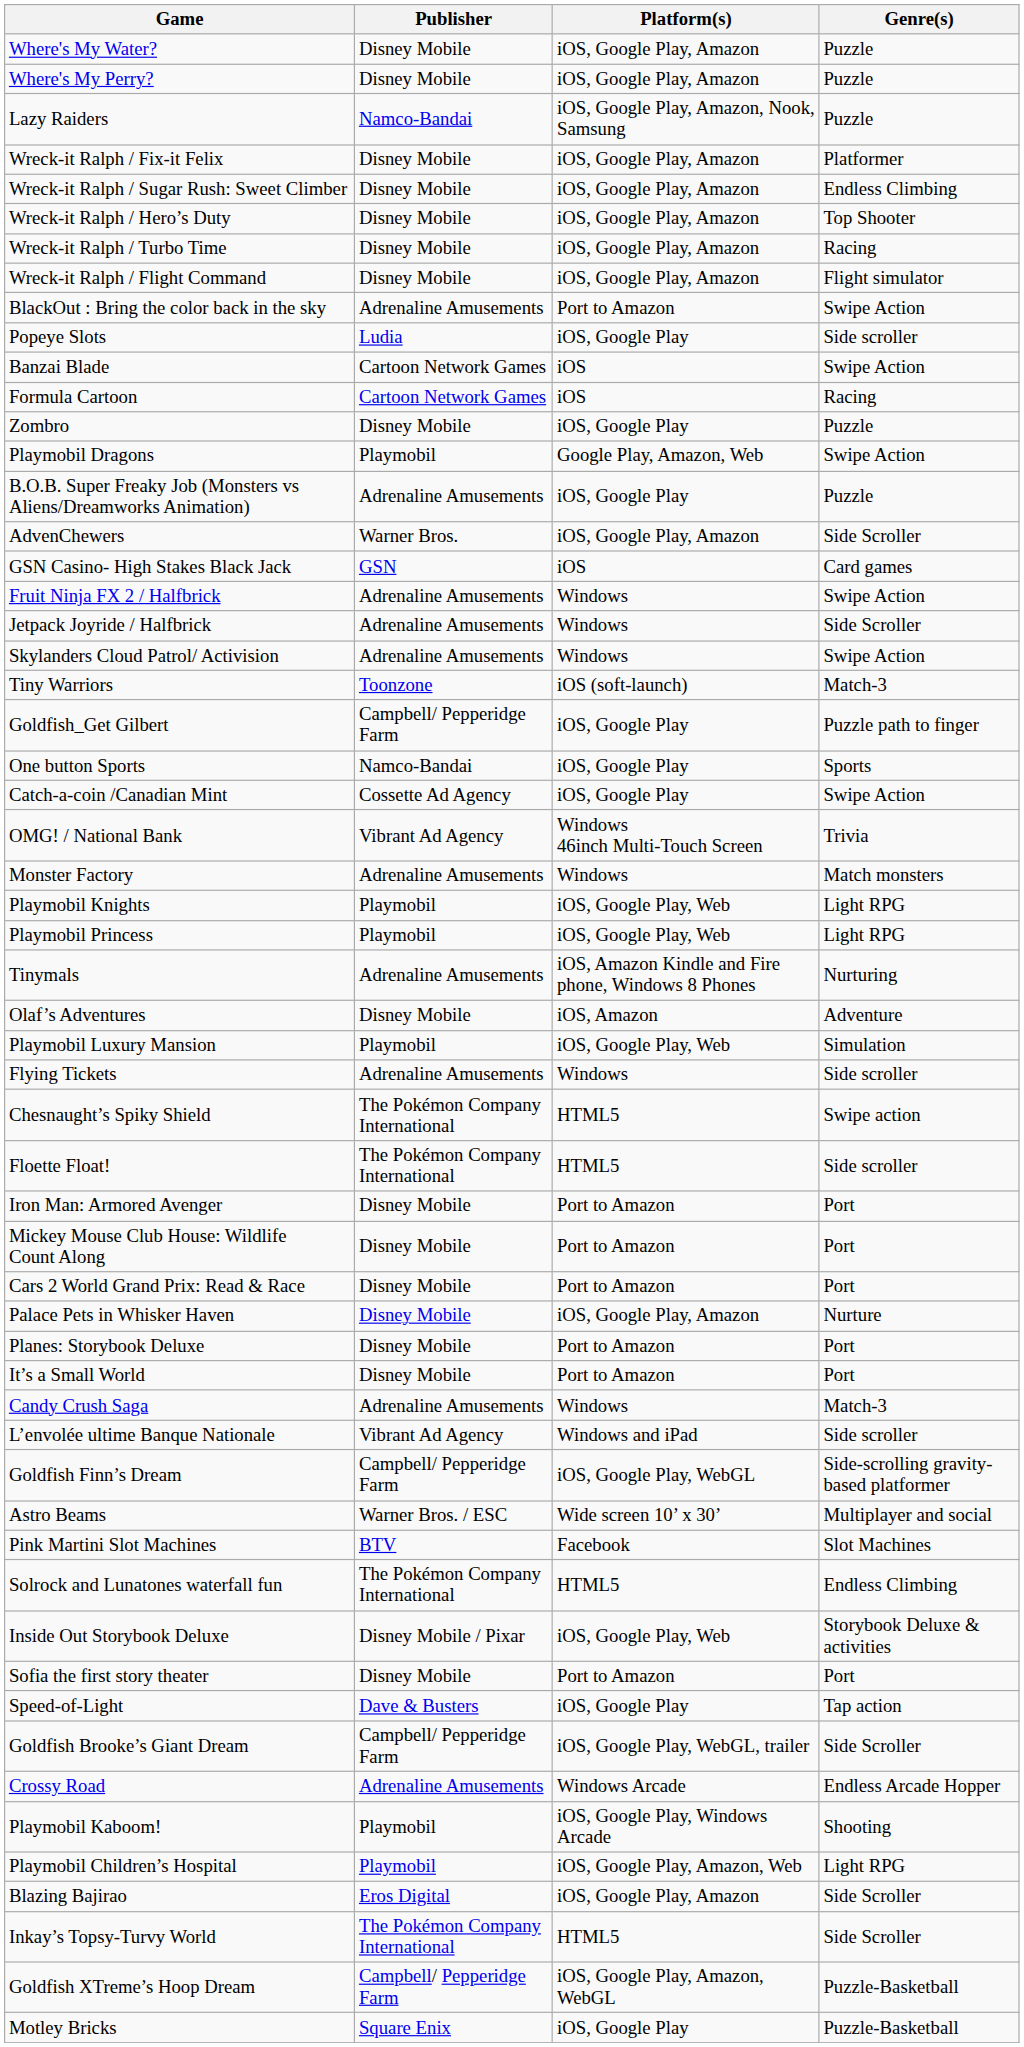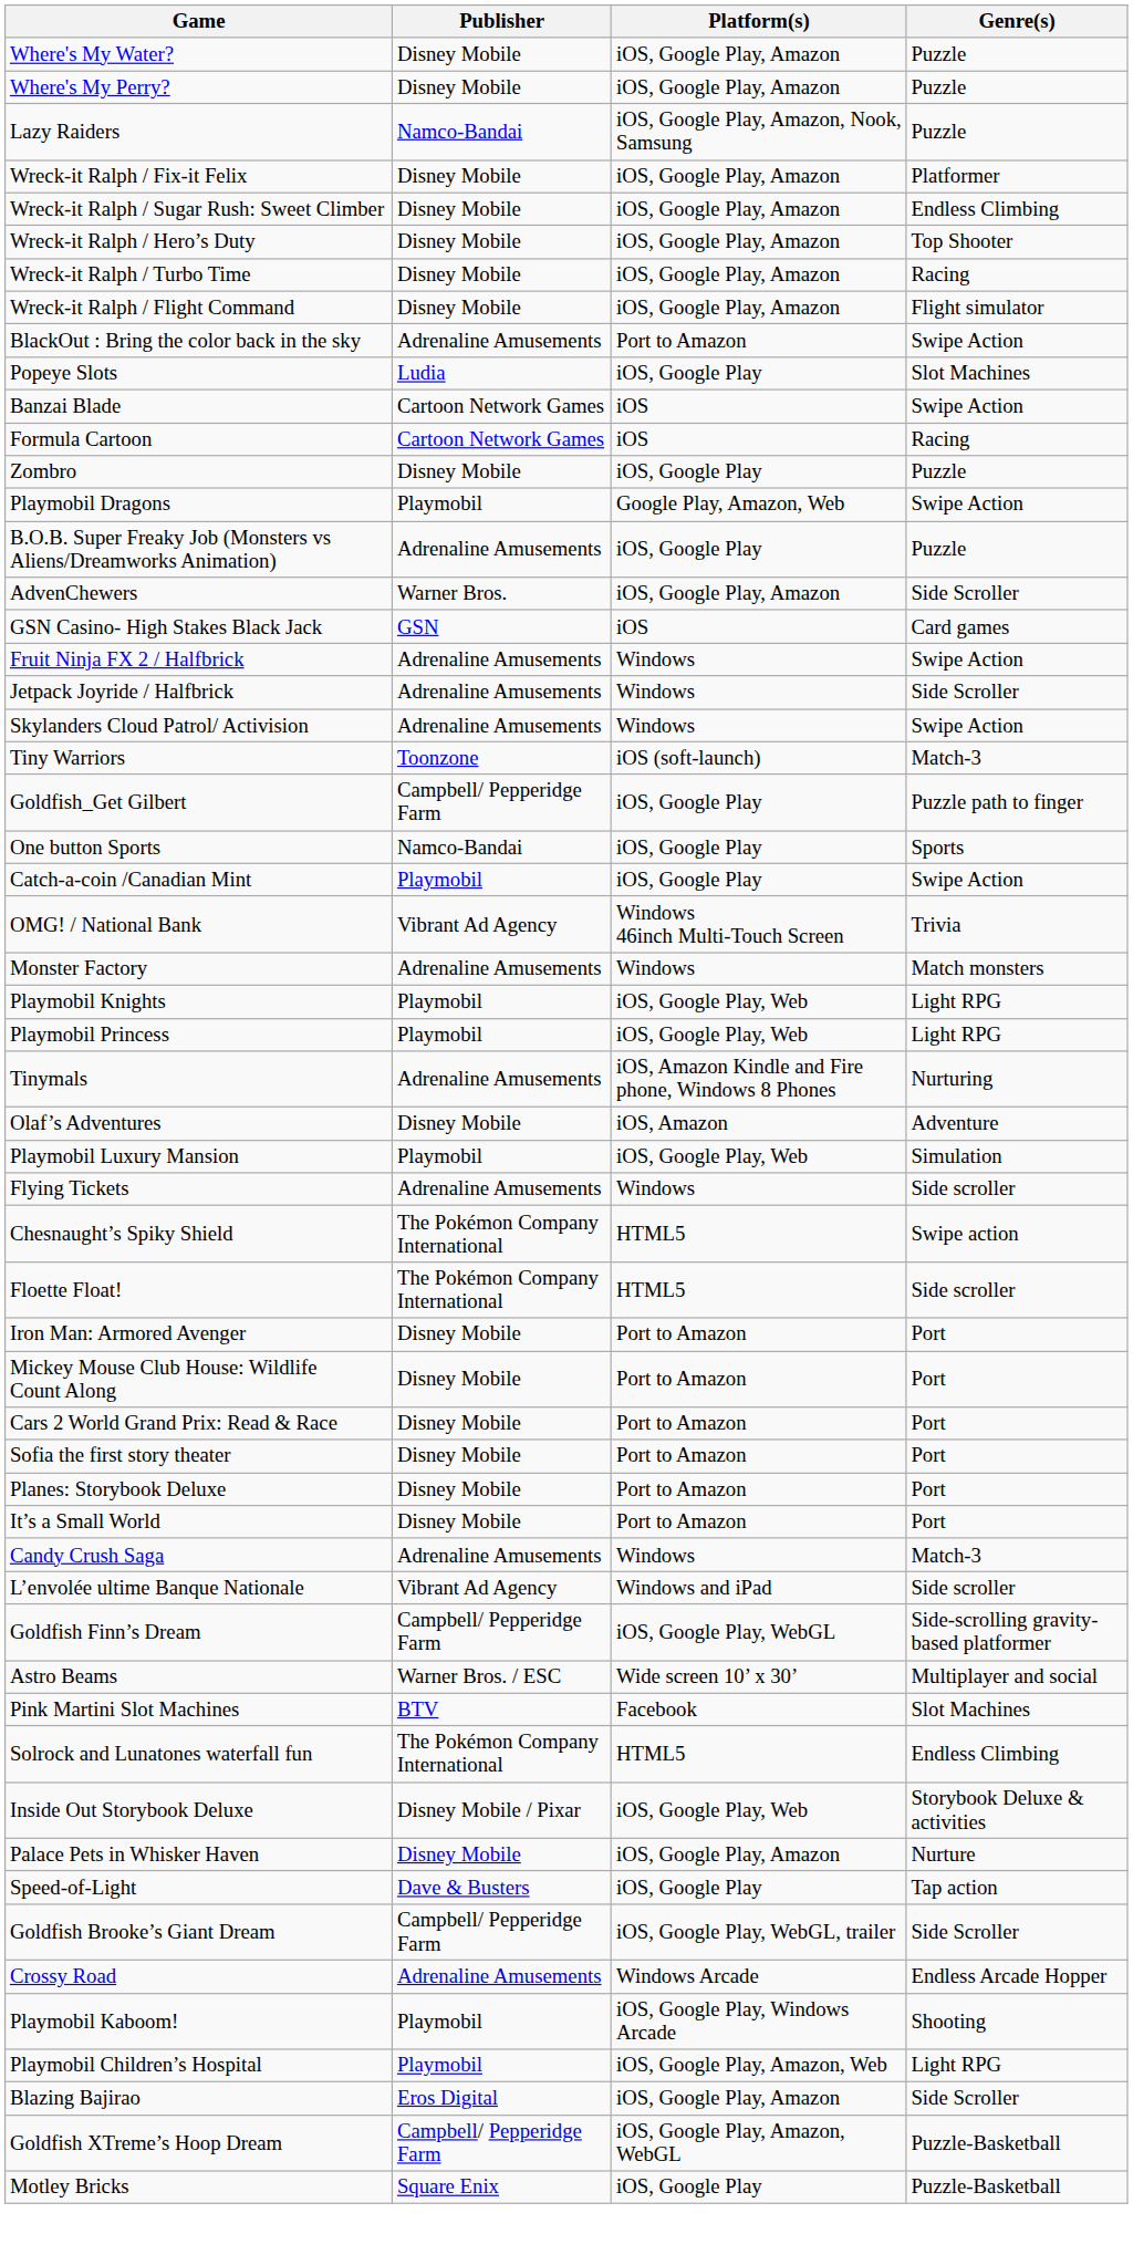 <table class="wikitable">
 <tr>
 <th>Game</th>
 <th>Publisher</th>
 <th>Platform(s)</th>
 <th>Genre(s)</th>
 </tr>
 <tr>
 <td><a href='#'>Where's My Water?</a></td>
 <td>Disney Mobile</td>
 <td>iOS, Google Play, Amazon</td>
 <td>Puzzle</td>
 </tr>
 <tr>
 <td><a href='#'>Where's My Perry?</a></td>
 <td>Disney Mobile</td>
 <td>iOS, Google Play, Amazon</td>
 <td>Puzzle</td>
 </tr>
 <tr>
 <td>Lazy Raiders</td>
 <td><a href='#'>Namco-Bandai</a></td>
 <td>iOS, Google Play, Amazon, Nook, Samsung</td>
 <td>Puzzle</td>
 </tr>
 <tr>
 <td>Wreck-it Ralph / Fix-it Felix</td>
 <td>Disney Mobile</td>
 <td>iOS, Google Play, Amazon</td>
 <td>Platformer</td>
 </tr>
 <tr>
 <td>Wreck-it Ralph / Sugar Rush: Sweet Climber</td>
 <td>Disney Mobile</td>
 <td>iOS, Google Play, Amazon</td>
 <td>Endless Climbing</td>
 </tr>
 <tr>
 <td>Wreck-it Ralph / Hero’s Duty</td>
 <td>Disney Mobile</td>
 <td>iOS, Google Play, Amazon</td>
 <td>Top Shooter</td>
 </tr>
 <tr>
 <td>Wreck-it Ralph / Turbo Time</td>
 <td>Disney Mobile</td>
 <td>iOS, Google Play, Amazon</td>
 <td>Racing</td>
 </tr>
 <tr>
 <td>Wreck-it Ralph / Flight Command</td>
 <td>Disney Mobile</td>
 <td>iOS, Google Play, Amazon</td>
 <td>Flight simulator</td>
 </tr>
 <tr>
 <td>BlackOut : Bring the color back in the sky</td>
 <td>Adrenaline Amusements</td>
 <td>Port to Amazon</td>
 <td>Swipe Action</td>
 </tr>
 <tr>
 <td>Popeye Slots</td>
 <td><a href='#'>Ludia</a></td>
 <td>iOS, Google Play</td>
-<td>Side scroller</td>
+<td>Slot Machines</td>
 </tr>
 <tr>
 <td>Banzai Blade</td>
 <td>Cartoon Network Games</td>
 <td>iOS</td>
 <td>Swipe Action</td>
 </tr>
 <tr>
 <td>Formula Cartoon</td>
 <td><a href='#'>Cartoon Network Games</a></td>
 <td>iOS</td>
 <td>Racing</td>
 </tr>
 <tr>
 <td>Zombro</td>
 <td>Disney Mobile</td>
 <td>iOS, Google Play</td>
 <td>Puzzle</td>
 </tr>
 <tr>
 <td>Playmobil Dragons</td>
 <td>Playmobil</td>
 <td>Google Play, Amazon, Web</td>
 <td>Swipe Action</td>
 </tr>
 <tr>
 <td>B.O.B. Super Freaky Job (Monsters vs Aliens/Dreamworks Animation)</td>
 <td>Adrenaline Amusements</td>
 <td>iOS, Google Play</td>
 <td>Puzzle</td>
 </tr>
 <tr>
 <td>AdvenChewers</td>
 <td>Warner Bros.</td>
 <td>iOS, Google Play, Amazon</td>
 <td>Side Scroller</td>
 </tr>
 <tr>
 <td>GSN Casino- High Stakes Black Jack</td>
 <td><a href='#'>GSN</a></td>
 <td>iOS</td>
 <td>Card games</td>
 </tr>
 <tr>
 <td><a href='#'>Fruit Ninja FX 2 / Halfbrick</a></td>
 <td>Adrenaline Amusements</td>
 <td>Windows</td>
 <td>Swipe Action</td>
 </tr>
 <tr>
 <td>Jetpack Joyride / Halfbrick</td>
 <td>Adrenaline Amusements</td>
 <td>Windows</td>
 <td>Side Scroller</td>
 </tr>
 <tr>
 <td>Skylanders Cloud Patrol/ Activision</td>
 <td>Adrenaline Amusements</td>
 <td>Windows</td>
 <td>Swipe Action</td>
 </tr>
 <tr>
 <td>Tiny Warriors</td>
 <td><a href='#'>Toonzone</a></td>
 <td>iOS (soft-launch)</td>
 <td>Match-3</td>
 </tr>
 <tr>
 <td>Goldfish_Get Gilbert</td>
 <td>Campbell/ Pepperidge Farm</td>
 <td>iOS, Google Play</td>
 <td>Puzzle path to finger</td>
 </tr>
 <tr>
 <td>One button Sports</td>
 <td>Namco-Bandai</td>
 <td>iOS, Google Play</td>
 <td>Sports</td>
 </tr>
 <tr>
 <td>Catch-a-coin /Canadian Mint</td>
-<td>Cossette Ad Agency</td>
+<td><a href='#'>Playmobil</a></td>
 <td>iOS, Google Play</td>
 <td>Swipe Action</td>
 </tr>
 <tr>
 <td>OMG! / National Bank</td>
 <td>Vibrant Ad Agency</td>
 <td>Windows<br>46inch Multi-Touch Screen</td>
 <td>Trivia</td>
 </tr>
 <tr>
 <td>Monster Factory</td>
 <td>Adrenaline Amusements</td>
 <td>Windows</td>
 <td>Match monsters</td>
 </tr>
 <tr>
 <td>Playmobil Knights</td>
 <td>Playmobil</td>
 <td>iOS, Google Play, Web</td>
 <td>Light RPG</td>
 </tr>
 <tr>
 <td>Playmobil Princess</td>
 <td>Playmobil</td>
 <td>iOS, Google Play, Web</td>
 <td>Light RPG</td>
 </tr>
 <tr>
 <td>Tinymals</td>
 <td>Adrenaline Amusements</td>
 <td>iOS, Amazon Kindle and Fire phone, Windows 8 Phones</td>
 <td>Nurturing</td>
 </tr>
 <tr>
 <td>Olaf’s Adventures</td>
 <td>Disney Mobile</td>
 <td>iOS, Amazon</td>
 <td>Adventure</td>
 </tr>
 <tr>
 <td>Playmobil Luxury Mansion</td>
 <td>Playmobil</td>
 <td>iOS, Google Play, Web</td>
 <td>Simulation</td>
 </tr>
 <tr>
 <td>Flying Tickets</td>
 <td>Adrenaline Amusements</td>
 <td>Windows</td>
 <td>Side scroller</td>
 </tr>
 <tr>
 <td>Chesnaught’s Spiky Shield</td>
 <td>The Pokémon Company International</td>
 <td>HTML5</td>
 <td>Swipe action</td>
 </tr>
 <tr>
 <td>Floette Float!</td>
 <td>The Pokémon Company International</td>
 <td>HTML5</td>
 <td>Side scroller</td>
 </tr>
 <tr>
 <td>Iron Man: Armored Avenger</td>
 <td>Disney Mobile</td>
 <td>Port to Amazon</td>
 <td>Port</td>
 </tr>
 <tr>
 <td>Mickey Mouse Club House: Wildlife<br>Count Along</td>
 <td>Disney Mobile</td>
 <td>Port to Amazon</td>
 <td>Port</td>
 </tr>
 <tr>
 <td>Cars 2 World Grand Prix: Read & Race</td>
 <td>Disney Mobile</td>
 <td>Port to Amazon</td>
 <td>Port</td>
 </tr>
 <tr>
-<td>Palace Pets in Whisker Haven</td>
-<td><a href='#'>Disney Mobile</a></td>
-<td>iOS, Google Play, Amazon</td>
-<td>Nurture</td>
+<td>Sofia the first story theater</td>
+<td>Disney Mobile</td>
+<td>Port to Amazon</td>
+<td>Port</td>
 </tr>
 <tr>
 <td>Planes: Storybook Deluxe</td>
 <td>Disney Mobile</td>
 <td>Port to Amazon</td>
 <td>Port</td>
 </tr>
 <tr>
 <td>It’s a Small World</td>
 <td>Disney Mobile</td>
 <td>Port to Amazon</td>
 <td>Port</td>
 </tr>
 <tr>
 <td><a href='#'>Candy Crush Saga</a></td>
 <td>Adrenaline Amusements</td>
 <td>Windows</td>
 <td>Match-3</td>
 </tr>
 <tr>
 <td>L’envolée ultime Banque Nationale</td>
 <td>Vibrant Ad Agency</td>
 <td>Windows and iPad</td>
 <td>Side scroller</td>
 </tr>
 <tr>
 <td>Goldfish Finn’s Dream</td>
 <td>Campbell/ Pepperidge Farm</td>
 <td>iOS, Google Play, WebGL</td>
 <td>Side-scrolling gravity-based platformer</td>
 </tr>
 <tr>
 <td>Astro Beams</td>
 <td>Warner Bros. / ESC</td>
 <td>Wide screen 10’ x 30’</td>
 <td>Multiplayer and social</td>
 </tr>
 <tr>
 <td>Pink Martini Slot Machines</td>
 <td><a href='#'>BTV</a></td>
 <td>Facebook</td>
 <td>Slot Machines</td>
 </tr>
 <tr>
 <td>Solrock and Lunatones waterfall fun</td>
 <td>The Pokémon Company International</td>
 <td>HTML5</td>
 <td>Endless Climbing</td>
 </tr>
 <tr>
 <td>Inside Out Storybook Deluxe</td>
 <td>Disney Mobile / Pixar</td>
 <td>iOS, Google Play, Web</td>
 <td>Storybook Deluxe & activities</td>
 </tr>
 <tr>
-<td>Sofia the first story theater</td>
-<td>Disney Mobile</td>
-<td>Port to Amazon</td>
-<td>Port</td>
+<td>Palace Pets in Whisker Haven</td>
+<td><a href='#'>Disney Mobile</a></td>
+<td>iOS, Google Play, Amazon</td>
+<td>Nurture</td>
 </tr>
 <tr>
 <td>Speed-of-Light</td>
 <td><a href='#'>Dave & Busters</a></td>
 <td>iOS, Google Play</td>
 <td>Tap action</td>
 </tr>
 <tr>
 <td>Goldfish Brooke’s Giant Dream</td>
 <td>Campbell/ Pepperidge Farm</td>
 <td>iOS, Google Play, WebGL, trailer</td>
 <td>Side Scroller</td>
 </tr>
 <tr>
 <td><a href='#'>Crossy Road</a></td>
 <td><a href='#'>Adrenaline Amusements</a></td>
 <td>Windows Arcade</td>
 <td>Endless Arcade Hopper</td>
 </tr>
 <tr>
 <td>Playmobil Kaboom!</td>
 <td>Playmobil</td>
 <td>iOS, Google Play, Windows Arcade</td>
 <td>Shooting</td>
 </tr>
 <tr>
 <td>Playmobil Children’s Hospital</td>
 <td><a href='#'>Playmobil</a></td>
 <td>iOS, Google Play, Amazon, Web</td>
 <td>Light RPG</td>
 </tr>
 <tr>
 <td>Blazing Bajirao</td>
 <td><a href='#'>Eros Digital</a></td>
 <td>iOS, Google Play, Amazon</td>
 <td>Side Scroller</td>
 </tr>
 <tr>
-<td>Inkay’s Topsy-Turvy World</td>
-<td><a href='#'>The Pokémon Company International</a></td>
-<td>HTML5</td>
-<td>Side Scroller</td>
-</tr>
-<tr>
 <td>Goldfish XTreme’s Hoop Dream</td>
 <td><a href='#'>Campbell</a>/ <a href='#'>Pepperidge Farm</a></td>
 <td>iOS, Google Play, Amazon, WebGL</td>
 <td>Puzzle-Basketball</td>
 </tr>
 <tr>
 <td>Motley Bricks</td>
 <td><a href='#'>Square Enix</a></td>
 <td>iOS, Google Play</td>
 <td>Puzzle-Basketball</td>
 </tr>
 </table>
